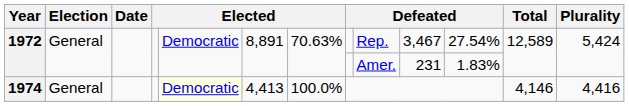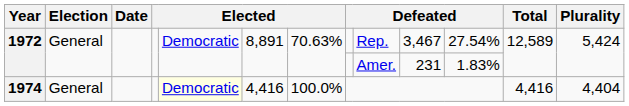 <table class=wikitable>
 <tr>
 <th>Year</th>
 <th>Election</th>
 <th>Date</th>
 <th ! colspan="4">Elected</th>
 <th ! colspan="4">Defeated</th>
 <th>Total</th>
 <th>Plurality</th>
 </tr>
 <tr>
 <th rowspan="2" valign="top">1972</th>
 <td rowspan="2" valign="top">General</td>
 <td rowspan="2" valign="top"></td>
 <td rowspan="2" valign="top"></td>
 <td rowspan="2" valign="top" ><a href='#'>Democratic</a></td>
 <td rowspan="2" valign="top" align="right">8,891</td>
 <td rowspan="2" valign="top" align="right">70.63%</td>
 <td valign="top"></td>
 <td valign="top" ><a href='#'>Rep.</a></td>
 <td valign="top" align="right">3,467</td>
 <td valign="top" align="right">27.54%</td>
 <td rowspan="2" valign="top" align="right">12,589</td>
 <td rowspan="2" valign="top" align="right">5,424</td>
 </tr>
 <tr>
 <td valign="top"></td>
 <td valign="top" ><a href='#'>Amer.</a></td>
 <td valign="top" align="right">231</td>
 <td valign="top" align="right">1.83%</td>
 </tr>
 <tr>
 <th valign="top">1974</th>
 <td valign="top">General</td>
 <td valign="top"></td>
 <td valign="top"></td>
 <td valign="top"  style="background: lightyellow;"><a href='#'>Democratic</a></td>
-<td valign="top" align="right">4,413</td>
+<td valign="top" align="right">4,416</td>
 <td valign="top" align="right">100.0%</td>
 <td valign="top" colspan="4"></td>
-<td valign="top" align="right">4,146</td>
 <td valign="top" align="right">4,416</td>
+<td valign="top" align="right">4,404</td>
 </tr>
 </table>
